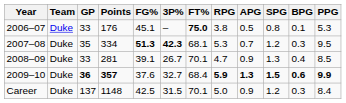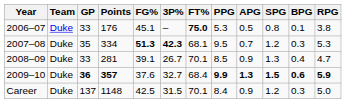 <table class="wikitable">
 <tr>
 <th>Year</th>
 <th>Team</th>
 <th>GP</th>
 <th>Points</th>
 <th>FG%</th>
 <th>3P%</th>
 <th>FT%</th>
-<th>RPG</th>
+<th>PPG</th>
 <th>APG</th>
 <th>SPG</th>
 <th>BPG</th>
-<th>PPG</th>
+<th>RPG</th>
 </tr>
 <tr>
 <td>2006–07</td>
 <td><a href='#'>Duke</a></td>
 <td>33</td>
 <td>176</td>
 <td>45.1</td>
 <td>–</td>
 <td><strong>75.0</strong></td>
-<td>3.8</td>
+<td>5.3</td>
 <td>0.5</td>
 <td>0.8</td>
 <td>0.1</td>
-<td>5.3</td>
+<td>3.8</td>
 </tr>
 <tr>
 <td>2007–08</td>
 <td>Duke</td>
 <td>35</td>
 <td>334</td>
 <td><strong>51.3</strong></td>
 <td><strong>42.3</strong></td>
 <td>68.1</td>
-<td>5.3</td>
+<td>9.5</td>
 <td>0.7</td>
 <td>1.2</td>
 <td>0.3</td>
-<td>9.5</td>
+<td>5.3</td>
 </tr>
 <tr>
 <td>2008–09</td>
 <td>Duke</td>
 <td>33</td>
 <td>281</td>
 <td>39.1</td>
 <td>26.7</td>
 <td>70.1</td>
-<td>4.7</td>
+<td>8.5</td>
 <td>0.9</td>
 <td>1.3</td>
 <td>0.4</td>
-<td>8.5</td>
+<td>4.7</td>
 </tr>
 <tr>
 <td>2009–10</td>
 <td>Duke</td>
 <td><strong>36</strong></td>
 <td><strong>357</strong></td>
 <td>37.6</td>
 <td>32.7</td>
 <td>68.4</td>
-<td><strong>5.9</strong></td>
+<td><strong>9.9</strong></td>
 <td><strong>1.3</strong></td>
 <td><strong>1.5</strong></td>
 <td><strong>0.6</strong></td>
-<td><strong>9.9</strong></td>
+<td><strong>5.9</strong></td>
 </tr>
 <tr>
 <td>Career</td>
 <td>Duke</td>
 <td>137</td>
 <td>1148</td>
 <td>42.5</td>
 <td>31.5</td>
 <td>70.1</td>
-<td>5.0</td>
+<td>8.4</td>
 <td>0.9</td>
 <td>1.2</td>
 <td>0.3</td>
-<td>8.4</td>
+<td>5.0</td>
 </tr>
 </table>
